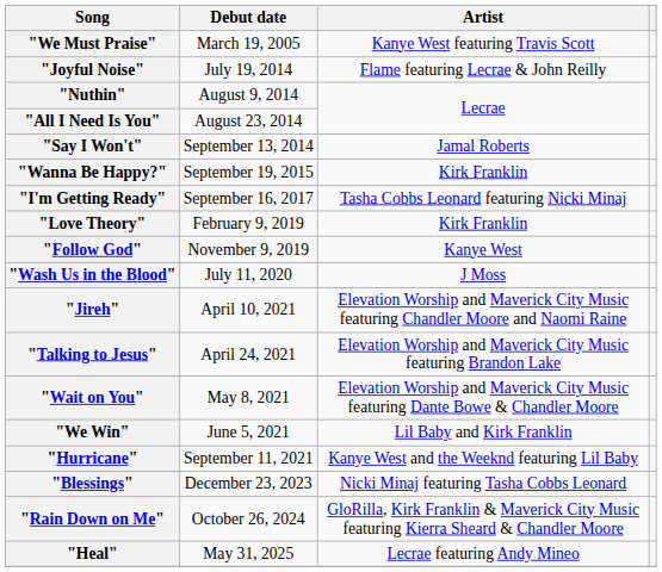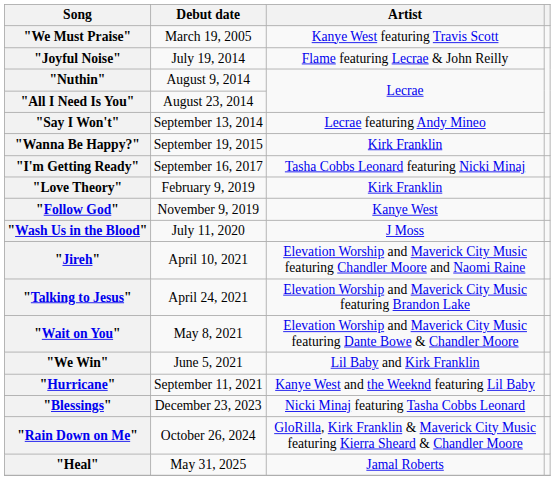 <table class="wikitable sortable plainrowheaders" style="text-align:center;" border="1";">
 <tr>
 <th scope=col>Song</th>
 <th scope=col>Debut date</th>
 <th scope=col  style="width:20em;">Artist</th>
 <th scope=col class="unsortable"></th>
 </tr>
 <tr>
 <th scope="row">"We Must Praise"</th>
 <td>March 19, 2005</td>
 <td><a href='#'>Kanye West</a> featuring <a href='#'>Travis Scott</a></td>
 <td></td>
 </tr>
 <tr>
 <th scope="row">"Joyful Noise"</th>
 <td>July 19, 2014</td>
 <td><a href='#'>Flame</a> featuring <a href='#'>Lecrae</a> & John Reilly</td>
 <td rowspan="4"></td>
 </tr>
 <tr>
 <th scope="row">"Nuthin"</th>
 <td>August 9, 2014</td>
 <td rowspan="2"><a href='#'>Lecrae</a></td>
 </tr>
 <tr>
 <th scope="row">"All I Need Is You"</th>
 <td>August 23, 2014</td>
 </tr>
 <tr>
 <th scope="row">"Say I Won't"</th>
 <td>September 13, 2014</td>
-<td><a href='#'>Jamal Roberts</a></td>
+<td><a href='#'>Lecrae</a> featuring <a href='#'>Andy Mineo</a></td>
 </tr>
 <tr>
 <th scope="row">"Wanna Be Happy?"</th>
 <td>September 19, 2015</td>
 <td><a href='#'>Kirk Franklin</a></td>
 <td></td>
 </tr>
 <tr>
 <th scope="row">"I'm Getting Ready"</th>
 <td>September 16, 2017</td>
 <td><a href='#'>Tasha Cobbs Leonard</a> featuring <a href='#'>Nicki Minaj</a></td>
 <td></td>
 </tr>
 <tr>
 <th scope="row">"Love Theory"</th>
 <td>February 9, 2019</td>
 <td><a href='#'>Kirk Franklin</a></td>
 <td></td>
 </tr>
 <tr>
 <th scope="row">"<a href='#'>Follow God</a>"</th>
 <td>November 9, 2019</td>
 <td><a href='#'>Kanye West</a></td>
 <td></td>
 </tr>
 <tr>
 <th scope="row">"<a href='#'>Wash Us in the Blood</a>"</th>
 <td>July 11, 2020</td>
 <td><a href='#'>J Moss</a></td>
 <td></td>
 </tr>
 <tr>
 <th scope="row">"<a href='#'>Jireh</a>"</th>
 <td>April 10, 2021</td>
 <td><a href='#'>Elevation Worship</a> and <a href='#'>Maverick City Music</a> featuring <a href='#'>Chandler Moore</a> and <a href='#'>Naomi Raine</a></td>
 <td></td>
 </tr>
 <tr>
 <th scope="row">"<a href='#'>Talking to Jesus</a>"</th>
 <td>April 24, 2021</td>
 <td><a href='#'>Elevation Worship</a> and <a href='#'>Maverick City Music</a> featuring <a href='#'>Brandon Lake</a></td>
 <td></td>
 </tr>
 <tr>
 <th scope="row">"<a href='#'>Wait on You</a>"</th>
 <td>May 8, 2021</td>
 <td><a href='#'>Elevation Worship</a> and <a href='#'>Maverick City Music</a> featuring <a href='#'>Dante Bowe</a> & <a href='#'>Chandler Moore</a></td>
 <td></td>
 </tr>
 <tr>
 <th scope="row">"We Win"</th>
 <td>June 5, 2021</td>
 <td><a href='#'>Lil Baby</a> and <a href='#'>Kirk Franklin</a></td>
 <td></td>
 </tr>
 <tr>
 <th scope="row">"<a href='#'>Hurricane</a>"</th>
 <td>September 11, 2021</td>
 <td><a href='#'>Kanye West</a> and <a href='#'>the Weeknd</a> featuring <a href='#'>Lil Baby</a></td>
 <td></td>
 </tr>
 <tr>
 <th scope="row">"<a href='#'>Blessings</a>"</th>
 <td>December 23, 2023</td>
 <td><a href='#'>Nicki Minaj</a> featuring <a href='#'>Tasha Cobbs Leonard</a></td>
 <td></td>
 </tr>
 <tr>
 <th scope="row">"<a href='#'>Rain Down on Me</a>"</th>
 <td>October 26, 2024</td>
 <td><a href='#'>GloRilla</a>, <a href='#'>Kirk Franklin</a> & <a href='#'>Maverick City Music</a> featuring <a href='#'>Kierra Sheard</a> & <a href='#'>Chandler Moore</a></td>
 <td></td>
 </tr>
 <tr>
 <th scope="row">"Heal"</th>
 <td>May 31, 2025</td>
-<td><a href='#'>Lecrae</a> featuring <a href='#'>Andy Mineo</a></td>
+<td><a href='#'>Jamal Roberts</a></td>
 <td></td>
 </tr>
 <tr>
 </tr>
 </table>
